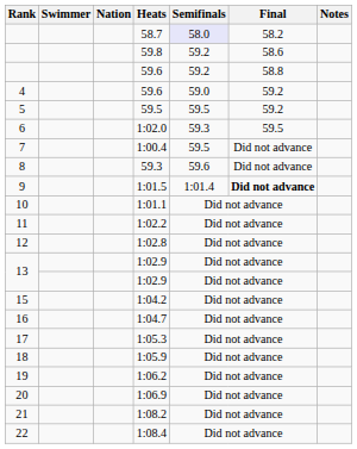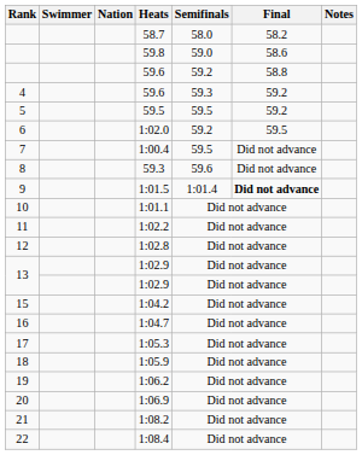 <table class="wikitable sortable" style="text-align:center">
 <tr>
 <th>Rank</th>
 <th>Swimmer</th>
 <th>Nation</th>
 <th>Heats</th>
 <th>Semifinals</th>
 <th>Final</th>
 <th>Notes</th>
 </tr>
 <tr>
 <td></td>
 <td align=left></td>
 <td align=left></td>
 <td data-sort-value=0:58.7>58.7</td>
-<td style="background: lavender;">58.0</td>
+<td>58.0</td>
 <td>58.2</td>
 <td></td>
 </tr>
 <tr>
 <td></td>
 <td align=left></td>
 <td align=left></td>
 <td data-sort-value=0:59.8>59.8</td>
-<td>59.2</td>
+<td>59.0</td>
 <td>58.6</td>
 <td></td>
 </tr>
 <tr>
 <td></td>
 <td align=left></td>
 <td align=left></td>
 <td data-sort-value=0:59.6>59.6</td>
 <td>59.2</td>
 <td>58.8</td>
 <td></td>
 </tr>
 <tr>
 <td>4</td>
 <td align=left></td>
 <td align=left></td>
 <td data-sort-value=0:59.6>59.6</td>
-<td>59.0</td>
+<td>59.3</td>
 <td>59.2</td>
 <td></td>
 </tr>
 <tr>
 <td>5</td>
 <td align=left></td>
 <td align=left></td>
 <td data-sort-value=0:59.5>59.5</td>
 <td>59.5</td>
 <td>59.2</td>
 <td></td>
 </tr>
 <tr>
 <td>6</td>
 <td align=left></td>
 <td align=left></td>
 <td>1:02.0</td>
-<td>59.3</td>
+<td>59.2</td>
 <td>59.5</td>
 <td></td>
 </tr>
 <tr>
 <td>7</td>
 <td align=left></td>
 <td align=left></td>
 <td>1:00.4</td>
 <td>59.5</td>
 <td data-sort-value=99.9>Did not advance</td>
 <td></td>
 </tr>
 <tr>
 <td>8</td>
 <td align=left></td>
 <td align=left></td>
 <td data-sort-value=0:59.3>59.3</td>
 <td>59.6</td>
 <td data-sort-value=99.9>Did not advance</td>
 <td></td>
 </tr>
 <tr>
 <td>9</td>
 <td align=left></td>
 <td align=left></td>
 <td>1:01.5</td>
 <td data-sort-value=61.4>1:01.4</td>
 <td data-sort-value=99.9><strong>Did not advance</strong></td>
 <td></td>
 </tr>
 <tr>
 <td>10</td>
 <td align=left></td>
 <td align=left></td>
 <td>1:01.1</td>
 <td colspan=2 data-sort-value=99.9>Did not advance</td>
 <td></td>
 </tr>
 <tr>
 <td>11</td>
 <td align=left></td>
 <td align=left></td>
 <td>1:02.2</td>
 <td colspan=2 data-sort-value=99.9>Did not advance</td>
 <td></td>
 </tr>
 <tr>
 <td>12</td>
 <td align=left></td>
 <td align=left></td>
 <td>1:02.8</td>
 <td colspan=2 data-sort-value=99.9>Did not advance</td>
 <td></td>
 </tr>
 <tr>
 <td rowspan=2>13</td>
 <td align=left></td>
 <td align=left></td>
 <td>1:02.9</td>
 <td colspan=2 data-sort-value=99.9>Did not advance</td>
 <td></td>
 </tr>
 <tr>
 <td align=left></td>
 <td align=left></td>
 <td>1:02.9</td>
 <td colspan=2 data-sort-value=99.9>Did not advance</td>
 <td></td>
 </tr>
 <tr>
 <td>15</td>
 <td align=left></td>
 <td align=left></td>
 <td>1:04.2</td>
 <td colspan=2 data-sort-value=99.9>Did not advance</td>
 <td></td>
 </tr>
 <tr>
 <td>16</td>
 <td align=left></td>
 <td align=left></td>
 <td>1:04.7</td>
 <td colspan=2 data-sort-value=99.9>Did not advance</td>
 <td></td>
 </tr>
 <tr>
 <td>17</td>
 <td align=left></td>
 <td align=left></td>
 <td>1:05.3</td>
 <td colspan=2 data-sort-value=99.9>Did not advance</td>
 <td></td>
 </tr>
 <tr>
 <td>18</td>
 <td align=left></td>
 <td align=left></td>
 <td>1:05.9</td>
 <td colspan=2 data-sort-value=99.9>Did not advance</td>
 <td></td>
 </tr>
 <tr>
 <td>19</td>
 <td align=left></td>
 <td align=left></td>
 <td>1:06.2</td>
 <td colspan=2 data-sort-value=99.9>Did not advance</td>
 <td></td>
 </tr>
 <tr>
 <td>20</td>
 <td align=left></td>
 <td align=left></td>
 <td>1:06.9</td>
 <td colspan=2 data-sort-value=99.9>Did not advance</td>
 <td></td>
 </tr>
 <tr>
 <td>21</td>
 <td align=left></td>
 <td align=left></td>
 <td>1:08.2</td>
 <td colspan=2 data-sort-value=99.9>Did not advance</td>
 <td></td>
 </tr>
 <tr>
 <td>22</td>
 <td align=left></td>
 <td align=left></td>
 <td>1:08.4</td>
 <td colspan=2 data-sort-value=99.9>Did not advance</td>
 <td></td>
 </tr>
 </table>
